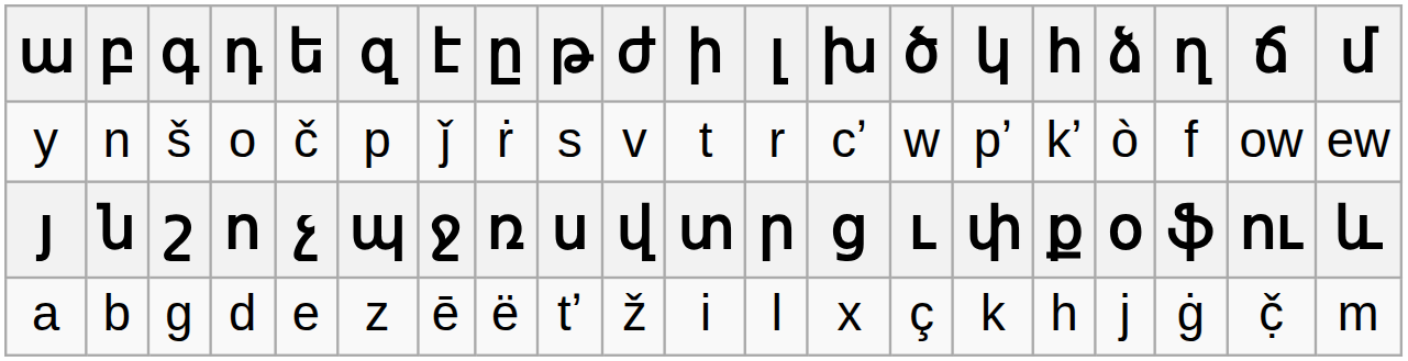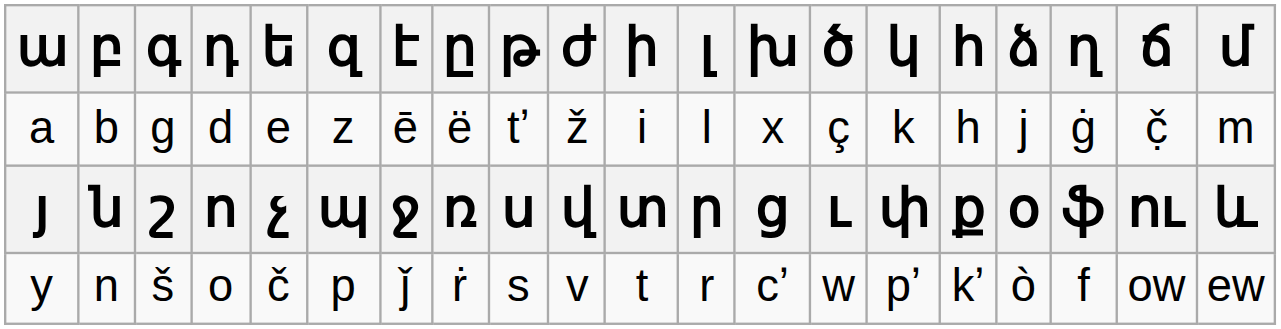 <table class="wikitable" style="line-height:normal;text-align:center">
 <tr style="font-size:1.4em">
 <th>ա</th>
 <th>բ</th>
 <th>գ</th>
 <th>դ</th>
 <th>ե</th>
 <th>զ</th>
 <th>է</th>
 <th>ը</th>
 <th>թ</th>
 <th>ժ</th>
 <th>ի</th>
 <th>լ</th>
 <th>խ</th>
 <th>ծ</th>
 <th>կ</th>
 <th>հ</th>
 <th>ձ</th>
 <th>ղ</th>
 <th>ճ</th>
 <th>մ</th>
 </tr>
 <tr style="font-size:1.2em">
-<td>y</td>
-<td>n</td>
-<td>š</td>
-<td>o</td>
-<td>č</td>
-<td>p</td>
-<td>ǰ</td>
-<td>ṙ</td>
-<td>s</td>
-<td>v</td>
-<td>t</td>
-<td>r</td>
-<td>cʼ</td>
-<td>w</td>
-<td>pʼ</td>
-<td>kʼ</td>
-<td>ò</td>
-<td>f</td>
-<td>ow</td>
-<td>ew</td>
+<td>a</td>
+<td>b</td>
+<td>g</td>
+<td>d</td>
+<td>e</td>
+<td>z</td>
+<td>ē</td>
+<td>ë</td>
+<td>tʼ</td>
+<td>ž</td>
+<td>i</td>
+<td>l</td>
+<td>x</td>
+<td>ç</td>
+<td>k</td>
+<td>h</td>
+<td>j</td>
+<td>ġ</td>
+<td>č̣</td>
+<td>m</td>
 </tr>
 <tr style="font-size:1.4em">
 <th>յ</th>
 <th>ն</th>
 <th>շ</th>
 <th>ո</th>
 <th>չ</th>
 <th>պ</th>
 <th>ջ</th>
 <th>ռ</th>
 <th>ս</th>
 <th>վ</th>
 <th>տ</th>
 <th>ր</th>
 <th>ց</th>
 <th>ւ</th>
 <th>փ</th>
 <th>ք</th>
 <th>օ</th>
 <th>ֆ</th>
 <th>ու</th>
 <th>և</th>
 </tr>
 <tr style="font-size:1.2em">
-<td>a</td>
-<td>b</td>
-<td>g</td>
-<td>d</td>
-<td>e</td>
-<td>z</td>
-<td>ē</td>
-<td>ë</td>
-<td>tʼ</td>
-<td>ž</td>
-<td>i</td>
-<td>l</td>
-<td>x</td>
-<td>ç</td>
-<td>k</td>
-<td>h</td>
-<td>j</td>
-<td>ġ</td>
-<td>č̣</td>
-<td>m</td>
+<td>y</td>
+<td>n</td>
+<td>š</td>
+<td>o</td>
+<td>č</td>
+<td>p</td>
+<td>ǰ</td>
+<td>ṙ</td>
+<td>s</td>
+<td>v</td>
+<td>t</td>
+<td>r</td>
+<td>cʼ</td>
+<td>w</td>
+<td>pʼ</td>
+<td>kʼ</td>
+<td>ò</td>
+<td>f</td>
+<td>ow</td>
+<td>ew</td>
 </tr>
 </table>
